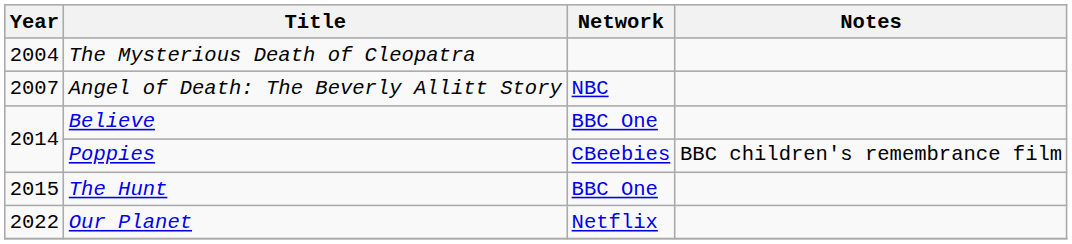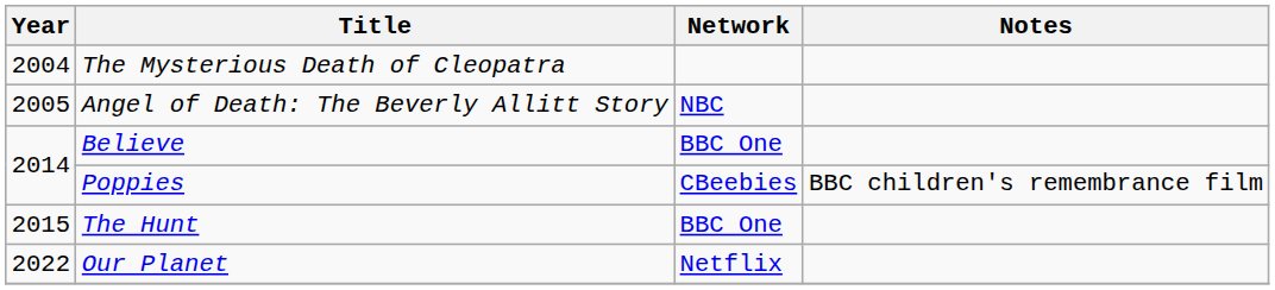 <table class="wikitable sortable">
 <tr>
 <th>Year</th>
 <th>Title</th>
 <th>Network</th>
 <th>Notes</th>
 </tr>
 <tr>
 <td>2004</td>
 <td><em>The Mysterious Death of Cleopatra</em></td>
 <td></td>
 <td></td>
 </tr>
 <tr>
-<td>2007</td>
+<td>2005</td>
 <td><em>Angel of Death: The Beverly Allitt Story</em></td>
 <td><a href='#'>NBC</a></td>
 <td></td>
 </tr>
 <tr>
 <td rowspan=2>2014</td>
 <td><em><a href='#'>Believe</a></em></td>
 <td><a href='#'>BBC One</a></td>
 <td></td>
 </tr>
 <tr>
 <td><em><a href='#'>Poppies</a></em></td>
 <td><a href='#'>CBeebies</a></td>
 <td>BBC children's remembrance film</td>
 </tr>
 <tr>
 <td>2015</td>
 <td><em><a href='#'>The Hunt</a></em></td>
 <td><a href='#'>BBC One</a></td>
 <td></td>
 </tr>
 <tr>
 <td>2022</td>
 <td><em><a href='#'>Our Planet</a></em></td>
 <td><a href='#'>Netflix</a></td>
 <td></td>
 </tr>
 <tr>
 </tr>
 </table>
